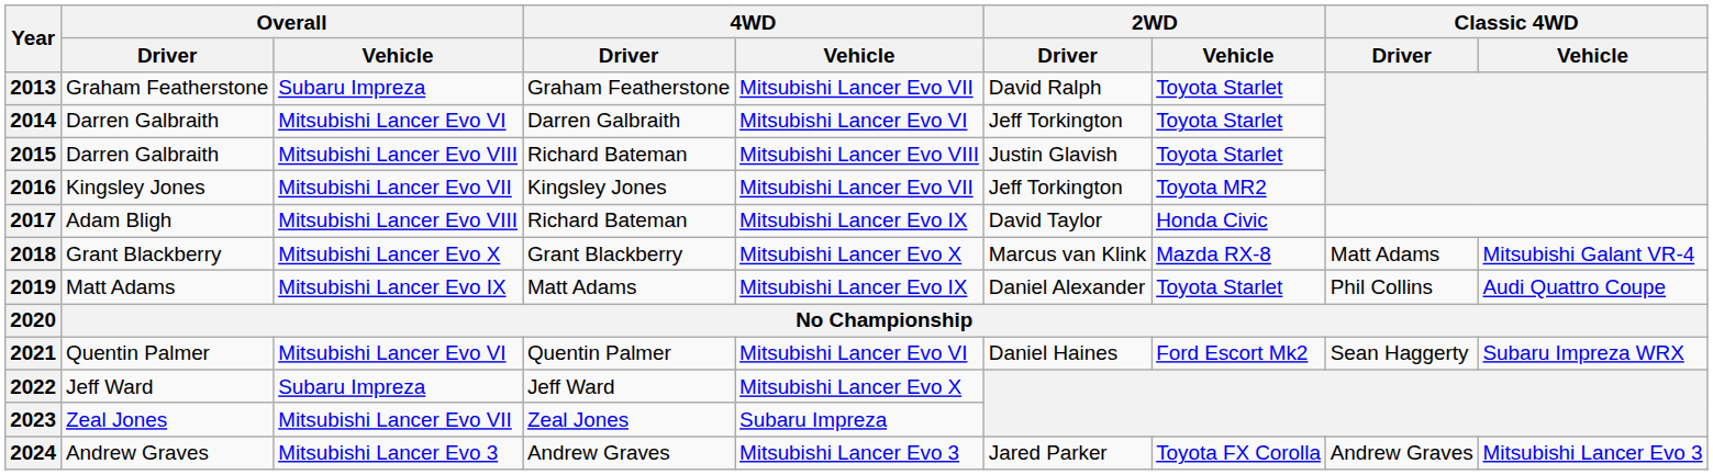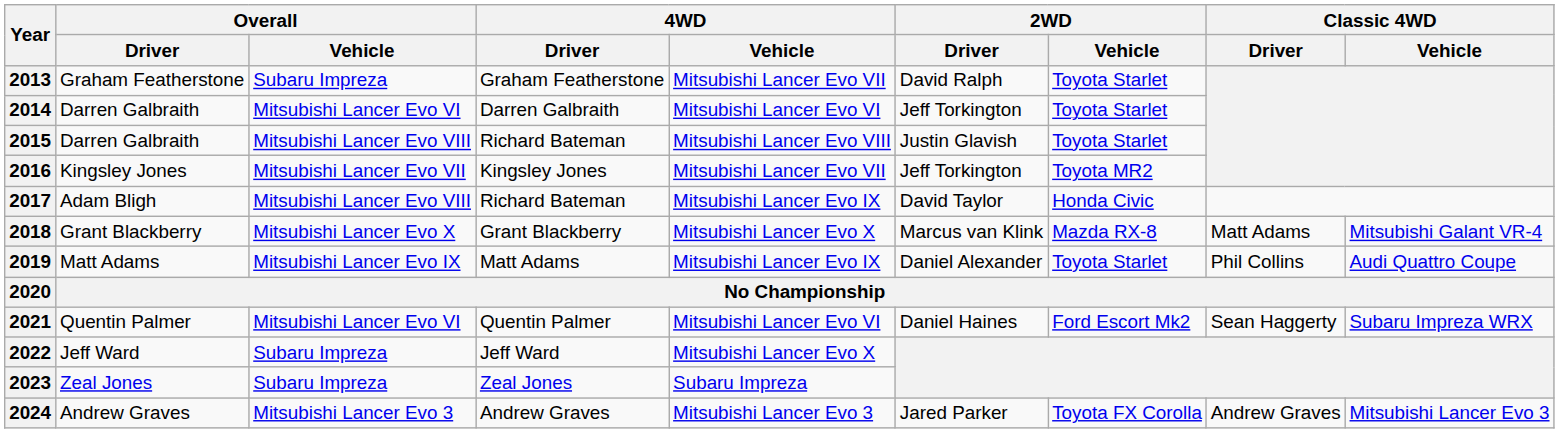 <table class="wikitable" style=font-size:83%;>
 <tr>
 <th rowspan=2>Year</th>
 <th colspan=2>Overall</th>
 <th colspan=2>4WD</th>
 <th colspan=2>2WD</th>
 <th colspan=2>Classic 4WD</th>
 </tr>
 <tr>
 <th>Driver</th>
 <th>Vehicle</th>
 <th>Driver</th>
 <th>Vehicle</th>
 <th>Driver</th>
 <th>Vehicle</th>
 <th>Driver</th>
 <th>Vehicle</th>
 </tr>
 <tr>
 <th>2013</th>
 <td> Graham Featherstone</td>
 <td><a href='#'>Subaru Impreza</a></td>
 <td> Graham Featherstone</td>
 <td><a href='#'>Mitsubishi Lancer Evo VII</a></td>
 <td> David Ralph</td>
 <td><a href='#'>Toyota Starlet</a></td>
 <th colspan=2 rowspan=4></th>
 </tr>
 <tr>
 <th>2014</th>
 <td> Darren Galbraith</td>
 <td><a href='#'>Mitsubishi Lancer Evo VI</a></td>
 <td> Darren Galbraith</td>
 <td><a href='#'>Mitsubishi Lancer Evo VI</a></td>
 <td> Jeff Torkington</td>
 <td><a href='#'>Toyota Starlet</a></td>
 </tr>
 <tr>
 <th>2015</th>
 <td> Darren Galbraith</td>
 <td><a href='#'>Mitsubishi Lancer Evo VIII</a></td>
 <td> Richard Bateman</td>
 <td><a href='#'>Mitsubishi Lancer Evo VIII</a></td>
 <td> Justin Glavish</td>
 <td><a href='#'>Toyota Starlet</a></td>
 </tr>
 <tr>
 <th>2016</th>
 <td> Kingsley Jones</td>
 <td><a href='#'>Mitsubishi Lancer Evo VII</a></td>
 <td> Kingsley Jones</td>
 <td><a href='#'>Mitsubishi Lancer Evo VII</a></td>
 <td> Jeff Torkington</td>
 <td><a href='#'>Toyota MR2</a></td>
 </tr>
 <tr>
 <th>2017</th>
 <td> Adam Bligh</td>
 <td><a href='#'>Mitsubishi Lancer Evo VIII</a></td>
 <td> Richard Bateman</td>
 <td><a href='#'>Mitsubishi Lancer Evo IX</a></td>
 <td> David Taylor</td>
 <td><a href='#'>Honda Civic</a></td>
 </tr>
 <tr>
 <th>2018</th>
 <td> Grant Blackberry</td>
 <td><a href='#'>Mitsubishi Lancer Evo X</a></td>
 <td> Grant Blackberry</td>
 <td><a href='#'>Mitsubishi Lancer Evo X</a></td>
 <td> Marcus van Klink</td>
 <td><a href='#'>Mazda RX-8</a></td>
 <td> Matt Adams</td>
 <td><a href='#'>Mitsubishi Galant VR-4</a></td>
 </tr>
 <tr>
 <th>2019</th>
 <td> Matt Adams</td>
 <td><a href='#'>Mitsubishi Lancer Evo IX</a></td>
 <td> Matt Adams</td>
 <td><a href='#'>Mitsubishi Lancer Evo IX</a></td>
 <td> Daniel Alexander</td>
 <td><a href='#'>Toyota Starlet</a></td>
 <td> Phil Collins</td>
 <td><a href='#'>Audi Quattro Coupe</a></td>
 </tr>
 <tr>
 <th>2020</th>
 <th colspan=8>No Championship</th>
 </tr>
 <tr>
 <th>2021</th>
 <td> Quentin Palmer</td>
 <td><a href='#'>Mitsubishi Lancer Evo VI</a></td>
 <td> Quentin Palmer</td>
 <td><a href='#'>Mitsubishi Lancer Evo VI</a></td>
 <td> Daniel Haines</td>
 <td><a href='#'>Ford Escort Mk2</a></td>
 <td> Sean Haggerty</td>
 <td><a href='#'>Subaru Impreza WRX</a></td>
 </tr>
 <tr>
 <th>2022</th>
 <td> Jeff Ward</td>
 <td><a href='#'>Subaru Impreza</a></td>
 <td> Jeff Ward</td>
 <td><a href='#'>Mitsubishi Lancer Evo X</a></td>
 <th colspan="4" rowspan="2"></th>
 </tr>
 <tr>
 <th>2023</th>
 <td> <a href='#'>Zeal Jones</a></td>
-<td><a href='#'>Mitsubishi Lancer Evo VII</a></td>
+<td><a href='#'>Subaru Impreza</a></td>
 <td> <a href='#'>Zeal Jones</a></td>
 <td><a href='#'>Subaru Impreza</a></td>
 </tr>
 <tr>
 <th>2024</th>
 <td> Andrew Graves</td>
 <td><a href='#'>Mitsubishi Lancer Evo 3</a></td>
 <td> Andrew Graves</td>
 <td><a href='#'>Mitsubishi Lancer Evo 3</a></td>
 <td> Jared Parker</td>
 <td><a href='#'>Toyota FX Corolla</a></td>
 <td> Andrew Graves</td>
 <td><a href='#'>Mitsubishi Lancer Evo 3</a></td>
 </tr>
 </table>
